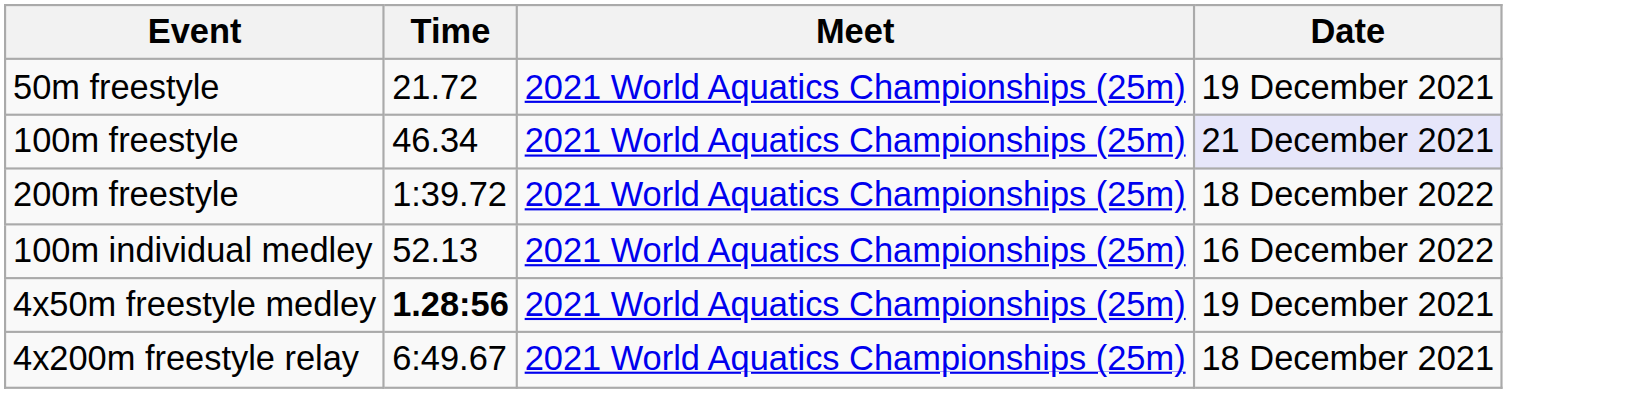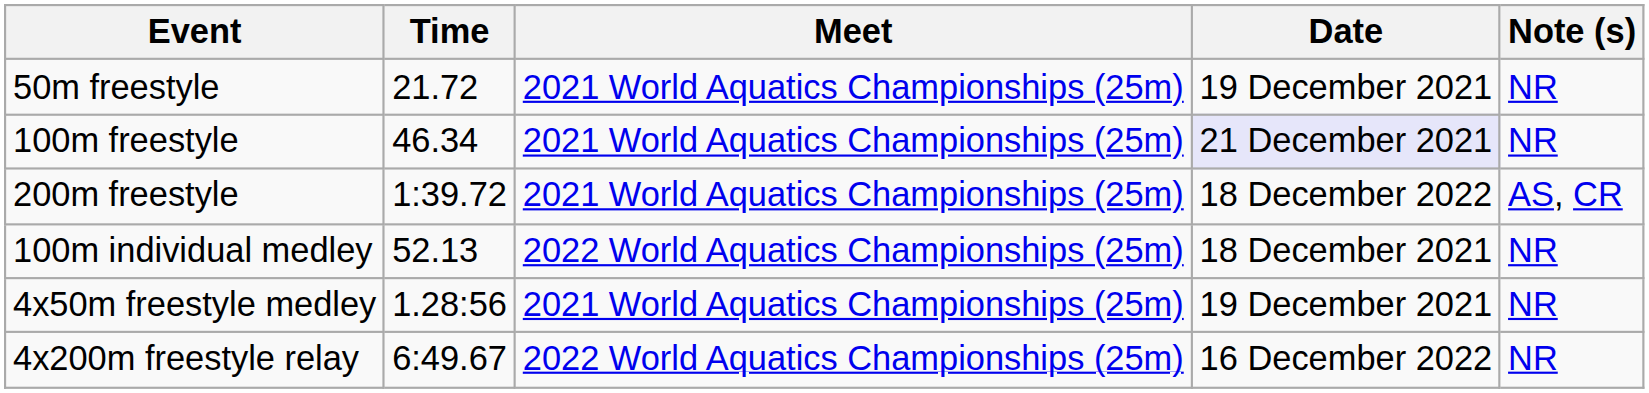 <table class="wikitable">
 <tr>
 <th>Event</th>
 <th>Time</th>
 <th>Meet</th>
 <th>Date</th>
+<th>Note (s)</th>
 </tr>
 <tr>
 <td>50m freestyle</td>
 <td>21.72</td>
 <td><a href='#'>2021 World Aquatics Championships (25m)</a></td>
 <td>19 December 2021</td>
+<td><a href='#'>NR</a></td>
 </tr>
 <tr>
 <td>100m freestyle</td>
 <td>46.34</td>
 <td><a href='#'>2021 World Aquatics Championships (25m)</a></td>
 <td style="background: lavender;">21 December 2021</td>
+<td><a href='#'>NR</a></td>
 </tr>
 <tr>
 <td>200m freestyle</td>
 <td>1:39.72</td>
 <td><a href='#'>2021 World Aquatics Championships (25m)</a></td>
 <td>18 December 2022</td>
+<td><a href='#'>AS</a>, <a href='#'>CR</a></td>
 </tr>
 <tr>
 <td>100m individual medley</td>
 <td>52.13</td>
-<td><a href='#'>2021 World Aquatics Championships (25m)</a></td>
-<td>16 December 2022</td>
+<td><a href='#'>2022 World Aquatics Championships (25m)</a></td>
+<td>18 December 2021</td>
+<td><a href='#'>NR</a></td>
 </tr>
 <tr>
 <td>4x50m freestyle medley</td>
-<td><strong>1.28:56</strong></td>
+<td>1.28:56</td>
 <td><a href='#'>2021 World Aquatics Championships (25m)</a></td>
 <td>19 December 2021</td>
+<td><a href='#'>NR</a></td>
 </tr>
 <tr>
 <td>4x200m freestyle relay</td>
 <td>6:49.67</td>
-<td><a href='#'>2021 World Aquatics Championships (25m)</a></td>
-<td>18 December 2021</td>
+<td><a href='#'>2022 World Aquatics Championships (25m)</a></td>
+<td>16 December 2022</td>
+<td><a href='#'>NR</a></td>
 </tr>
 </table>
